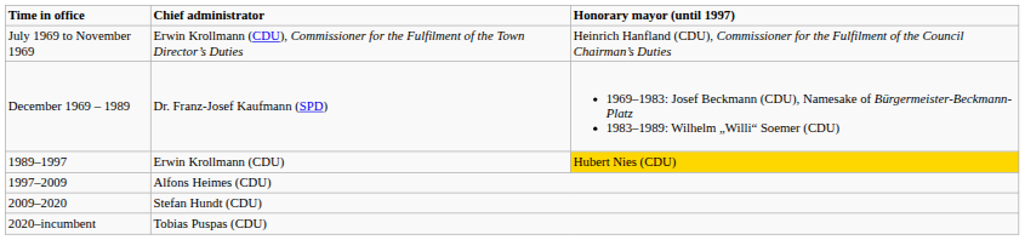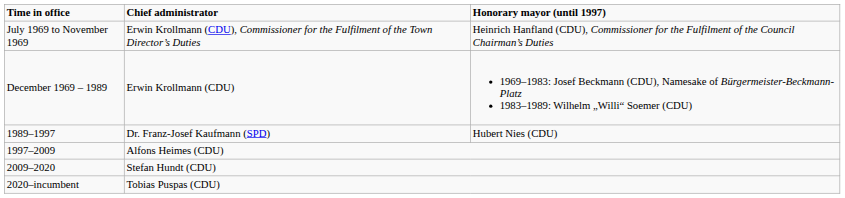 <table class="wikitable">
 <tr>
 <td><strong>Time in office</strong></td>
 <td><strong>Chief administrator</strong></td>
 <td><strong>Honorary mayor (until 1997)</strong></td>
 </tr>
 <tr>
 <td>July 1969 to November 1969</td>
 <td>Erwin Krollmann (<a href='#'>CDU</a>), <em>Commissioner for the Fulfilment of the Town Director’s Duties </em></td>
 <td>Heinrich Hanfland (CDU), <em>Commissioner for the Fulfilment of the Council Chairman’s Duties </em></td>
 </tr>
 <tr>
 <td>December 1969 – 1989</td>
-<td>Dr. Franz-Josef Kaufmann (<a href='#'>SPD</a>)</td>
+<td>Erwin Krollmann (CDU)</td>
 <td><br><ul><li>1969–1983: Josef Beckmann (CDU), Namesake of <em>Bürgermeister-Beckmann-Platz</em></li><li>1983–1989: Wilhelm „Willi“ Soemer (CDU)</li></ul></td>
 </tr>
 <tr>
 <td>1989–1997</td>
-<td>Erwin Krollmann (CDU)</td>
-<td style="background: gold;">Hubert Nies (CDU)</td>
+<td>Dr. Franz-Josef Kaufmann (<a href='#'>SPD</a>)</td>
+<td>Hubert Nies (CDU)</td>
 </tr>
 <tr>
 <td>1997–2009</td>
 <td colspan="2">Alfons Heimes (CDU)</td>
 </tr>
 <tr>
 <td>2009–2020</td>
 <td colspan="2">Stefan Hundt (CDU)</td>
 </tr>
 <tr>
 <td>2020–incumbent</td>
 <td colspan="2">Tobias Puspas (CDU)</td>
 </tr>
 </table>
